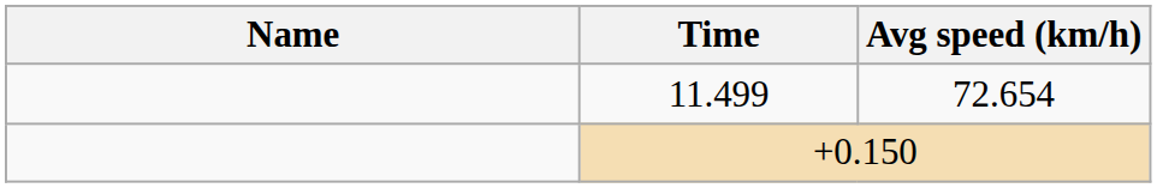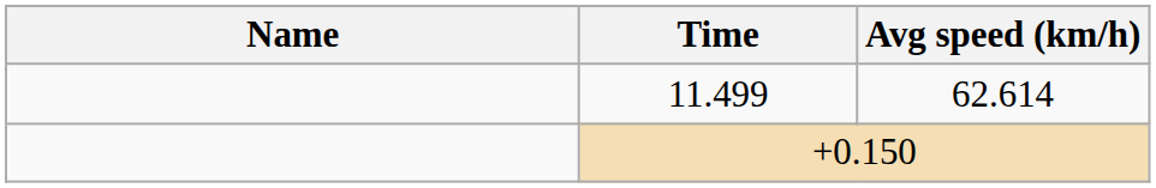 <table class="wikitable" style="text-align:center;">
 <tr>
 <th style="width:15em">Name</th>
 <th style="width:7em">Time</th>
 <th>Avg speed (km/h)</th>
 </tr>
 <tr>
 <td align=left></td>
 <td>11.499</td>
-<td>72.654</td>
+<td>62.614</td>
 </tr>
 <tr>
 <td align=left></td>
 <td bgcolor=wheat colspan=2>+0.150</td>
 </tr>
 </table>
